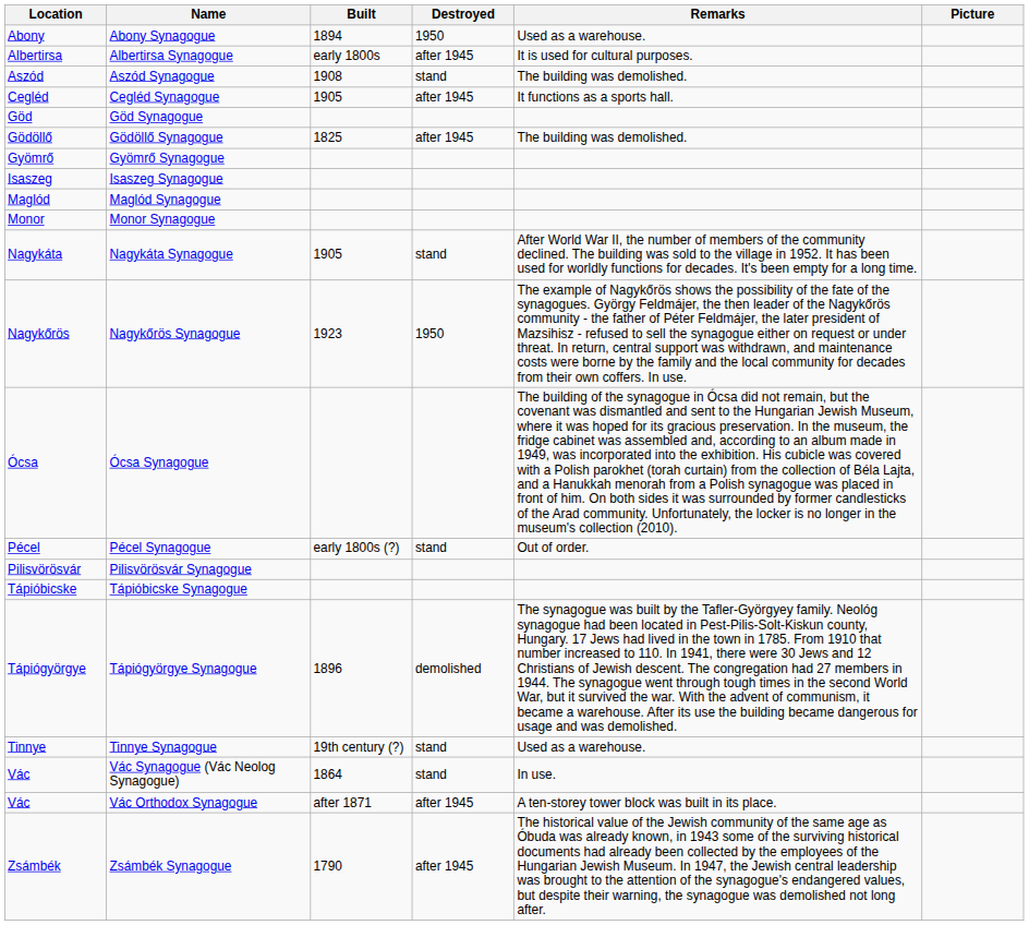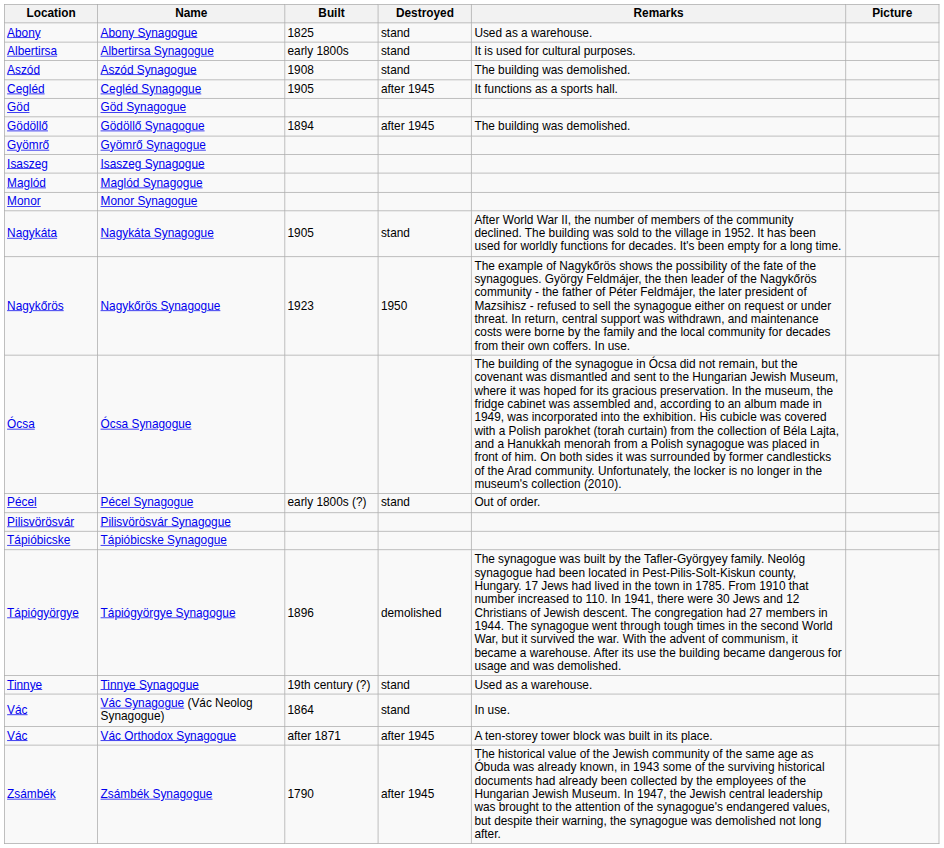 <table class="wikitable sortable" width="100%">
 <tr>
 <th width="10%">Location</th>
 <th width="20%">Name</th>
 <th width="10%">Built</th>
 <th width="10%">Destroyed</th>
 <th width="40%" class="unsortable">Remarks</th>
 <th width="10%" class="unsortable">Picture</th>
 </tr>
 <tr>
 <td><a href='#'>Abony</a></td>
 <td><a href='#'>Abony Synagogue</a></td>
-<td>1894</td>
-<td>1950</td>
+<td>1825</td>
+<td>stand</td>
 <td>Used as a warehouse.</td>
 <td></td>
 </tr>
 <tr>
 <td><a href='#'>Albertirsa</a></td>
 <td><a href='#'>Albertirsa Synagogue</a></td>
 <td>early 1800s</td>
-<td>after 1945</td>
+<td>stand</td>
 <td>It is used for cultural purposes.</td>
 <td></td>
 </tr>
 <tr>
 <td><a href='#'>Aszód</a></td>
 <td><a href='#'>Aszód Synagogue</a></td>
 <td>1908</td>
 <td>stand</td>
 <td>The building was demolished. </td>
 <td></td>
 </tr>
 <tr>
 <td><a href='#'>Cegléd</a></td>
 <td><a href='#'>Cegléd Synagogue</a></td>
 <td>1905</td>
 <td>after 1945</td>
 <td>It functions as a sports hall.</td>
 <td></td>
 </tr>
 <tr>
 <td><a href='#'>Göd</a></td>
 <td><a href='#'>Göd Synagogue</a></td>
 <td></td>
 <td></td>
 <td></td>
 <td></td>
 </tr>
 <tr>
 <td><a href='#'>Gödöllő</a></td>
 <td><a href='#'>Gödöllő Synagogue</a></td>
-<td>1825</td>
+<td>1894</td>
 <td>after 1945</td>
 <td>The building was demolished.</td>
 <td></td>
 </tr>
 <tr>
 <td><a href='#'>Gyömrő</a></td>
 <td><a href='#'>Gyömrő Synagogue</a></td>
 <td></td>
 <td></td>
 <td></td>
 <td></td>
 </tr>
 <tr>
 <td><a href='#'>Isaszeg</a></td>
 <td><a href='#'>Isaszeg Synagogue</a></td>
 <td></td>
 <td></td>
 <td></td>
 <td></td>
 </tr>
 <tr>
 <td><a href='#'>Maglód</a></td>
 <td><a href='#'>Maglód Synagogue</a></td>
 <td></td>
 <td></td>
 <td></td>
 <td></td>
 </tr>
 <tr>
 <td><a href='#'>Monor</a></td>
 <td><a href='#'>Monor Synagogue</a></td>
 <td></td>
 <td></td>
 <td></td>
 <td></td>
 </tr>
 <tr>
 <td><a href='#'>Nagykáta</a></td>
 <td><a href='#'>Nagykáta Synagogue</a></td>
 <td>1905</td>
 <td>stand</td>
 <td>After World War II, the number of members of the community declined. The building was sold to the village in 1952. It has been used for worldly functions for decades. It's been empty for a long time. </td>
 <td></td>
 </tr>
 <tr>
 <td><a href='#'>Nagykőrös</a></td>
 <td><a href='#'>Nagykőrös Synagogue</a></td>
 <td>1923</td>
 <td>1950</td>
 <td>The example of Nagykőrös shows the possibility of the fate of the synagogues. György Feldmájer, the then leader of the Nagykőrös community - the father of Péter Feldmájer, the later president of Mazsihisz - refused to sell the synagogue either on request or under threat. In return, central support was withdrawn, and maintenance costs were borne by the family and the local community for decades from their own coffers. In use.</td>
 <td></td>
 </tr>
 <tr>
 <td><a href='#'>Ócsa</a></td>
 <td><a href='#'>Ócsa Synagogue</a></td>
 <td></td>
 <td></td>
 <td>The building of the synagogue in Ócsa did not remain, but the covenant was dismantled and sent to the Hungarian Jewish Museum, where it was hoped for its gracious preservation. In the museum, the fridge cabinet was assembled and, according to an album made in 1949, was incorporated into the exhibition. His cubicle was covered with a Polish parokhet (torah curtain) from the collection of Béla Lajta, and a Hanukkah menorah from a Polish synagogue was placed in front of him. On both sides it was surrounded by former candlesticks of the Arad community. Unfortunately, the locker is no longer in the museum's collection (2010).</td>
 <td></td>
 </tr>
 <tr>
 <td><a href='#'>Pécel</a></td>
 <td><a href='#'>Pécel Synagogue</a></td>
 <td>early 1800s (?)</td>
 <td>stand</td>
 <td>Out of order.</td>
 <td></td>
 </tr>
 <tr>
 <td><a href='#'>Pilisvörösvár</a></td>
 <td><a href='#'>Pilisvörösvár Synagogue</a></td>
 <td></td>
 <td></td>
 <td></td>
 <td></td>
 </tr>
 <tr>
 <td><a href='#'>Tápióbicske</a></td>
 <td><a href='#'>Tápióbicske Synagogue</a></td>
 <td></td>
 <td></td>
 <td></td>
 <td></td>
 </tr>
 <tr>
 <td><a href='#'>Tápiógyörgye</a></td>
 <td><a href='#'>Tápiógyörgye Synagogue</a></td>
 <td>1896</td>
 <td>demolished</td>
 <td>The synagogue was built by the Tafler-Györgyey family. Neológ synagogue had been located in Pest-Pilis-Solt-Kiskun county, Hungary. 17 Jews had lived in the town in 1785. From 1910 that number increased to 110. In 1941, there were 30 Jews and 12 Christians of Jewish descent. The congregation had 27 members in 1944. The synagogue went through tough times in the second World War, but it survived the war. With the advent of communism, it became a warehouse. After its use the building became dangerous for usage and was demolished.</td>
 <td></td>
 </tr>
 <tr>
 <td><a href='#'>Tinnye</a></td>
 <td><a href='#'>Tinnye Synagogue</a></td>
 <td>19th century (?)</td>
 <td>stand</td>
 <td>Used as a warehouse.</td>
 <td></td>
 </tr>
 <tr>
 <td><a href='#'>Vác</a></td>
 <td><a href='#'>Vác Synagogue</a> (Vác Neolog Synagogue)</td>
 <td>1864</td>
 <td>stand</td>
 <td>In use.</td>
 <td></td>
 </tr>
 <tr>
 <td><a href='#'>Vác</a></td>
 <td><a href='#'>Vác Orthodox Synagogue</a></td>
 <td>after 1871</td>
 <td>after 1945</td>
 <td>A ten-storey tower block was built in its place.</td>
 <td></td>
 </tr>
 <tr>
 <td><a href='#'>Zsámbék</a></td>
 <td><a href='#'>Zsámbék Synagogue</a></td>
 <td>1790</td>
 <td>after 1945</td>
 <td>The historical value of the Jewish community of the same age as Óbuda was already known, in 1943 some of the surviving historical documents had already been collected by the employees of the Hungarian Jewish Museum. In 1947, the Jewish central leadership was brought to the attention of the synagogue's endangered values, but despite their warning, the synagogue was demolished not long after. </td>
 <td></td>
 </tr>
 </table>
